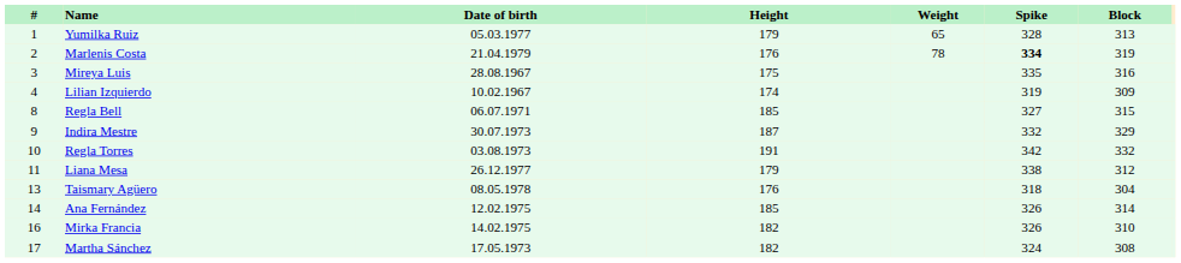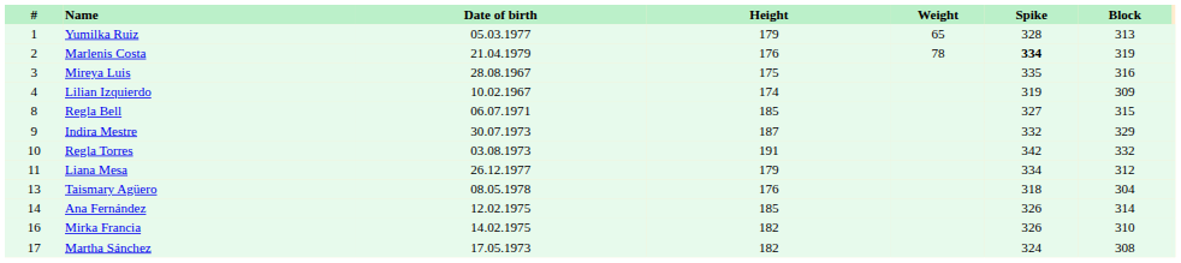 <table border=0 cellpadding=2 cellspacing=0  |- bgcolor=#FFECCE style="text-align:center; font-size:90%;" width=100%>
 <tr bgcolor=#BBF0C9>
 <th width=5%>#</th>
 <th width=25% align=left>Name</th>
 <th width=25%>Date of birth</th>
 <th width=21%>Height</th>
 <th width=8%>Weight</th>
 <th width=8%>Spike</th>
 <th width=8%>Block</th>
 </tr>
 <tr bgcolor=#E7FAEC>
 <td>1</td>
 <td align=left><a href='#'>Yumilka Ruiz</a></td>
 <td>05.03.1977</td>
 <td>179</td>
 <td>65</td>
 <td>328</td>
 <td>313</td>
 <td></td>
 </tr>
 <tr bgcolor=#E7FAEC>
 <td>2</td>
 <td align=left><a href='#'>Marlenis Costa</a></td>
 <td>21.04.1979</td>
 <td>176</td>
 <td>78</td>
 <td><strong>334</strong></td>
 <td>319</td>
 <td></td>
 </tr>
 <tr bgcolor=#E7FAEC>
 <td>3</td>
 <td align=left><a href='#'>Mireya Luis</a></td>
 <td>28.08.1967</td>
 <td>175</td>
 <td></td>
 <td>335</td>
 <td>316</td>
 <td></td>
 </tr>
 <tr bgcolor=#E7FAEC>
 <td>4</td>
 <td align=left><a href='#'>Lilian Izquierdo</a></td>
 <td>10.02.1967</td>
 <td>174</td>
 <td></td>
 <td>319</td>
 <td>309</td>
 <td></td>
 </tr>
 <tr bgcolor=#E7FAEC>
 <td>8</td>
 <td align=left><a href='#'>Regla Bell</a></td>
 <td>06.07.1971</td>
 <td>185</td>
 <td></td>
 <td>327</td>
 <td>315</td>
 <td></td>
 </tr>
 <tr bgcolor=#E7FAEC>
 <td>9</td>
 <td align=left><a href='#'>Indira Mestre</a></td>
 <td>30.07.1973</td>
 <td>187</td>
 <td></td>
 <td>332</td>
 <td>329</td>
 <td></td>
 </tr>
 <tr bgcolor=#E7FAEC>
 <td>10</td>
 <td align=left><a href='#'>Regla Torres</a></td>
 <td>03.08.1973</td>
 <td>191</td>
 <td></td>
 <td>342</td>
 <td>332</td>
 <td></td>
 </tr>
 <tr bgcolor=#E7FAEC>
 <td>11</td>
 <td align=left><a href='#'>Liana Mesa</a></td>
 <td>26.12.1977</td>
 <td>179</td>
 <td></td>
-<td>338</td>
+<td>334</td>
 <td>312</td>
 <td></td>
 </tr>
 <tr bgcolor=#E7FAEC>
 <td>13</td>
 <td align=left><a href='#'>Taismary Agüero</a></td>
 <td>08.05.1978</td>
 <td>176</td>
 <td></td>
 <td>318</td>
 <td>304</td>
 <td></td>
 </tr>
 <tr bgcolor=#E7FAEC>
 <td>14</td>
 <td align=left><a href='#'>Ana Fernández</a></td>
 <td>12.02.1975</td>
 <td>185</td>
 <td></td>
 <td>326</td>
 <td>314</td>
 <td></td>
 </tr>
 <tr bgcolor=#E7FAEC>
 <td>16</td>
 <td align=left><a href='#'>Mirka Francia</a></td>
 <td>14.02.1975</td>
 <td>182</td>
 <td></td>
 <td>326</td>
 <td>310</td>
 <td></td>
 </tr>
 <tr bgcolor=#E7FAEC>
 <td>17</td>
 <td align=left><a href='#'>Martha Sánchez</a></td>
 <td>17.05.1973</td>
 <td>182</td>
 <td></td>
 <td>324</td>
 <td>308</td>
 <td></td>
 </tr>
 </table>
